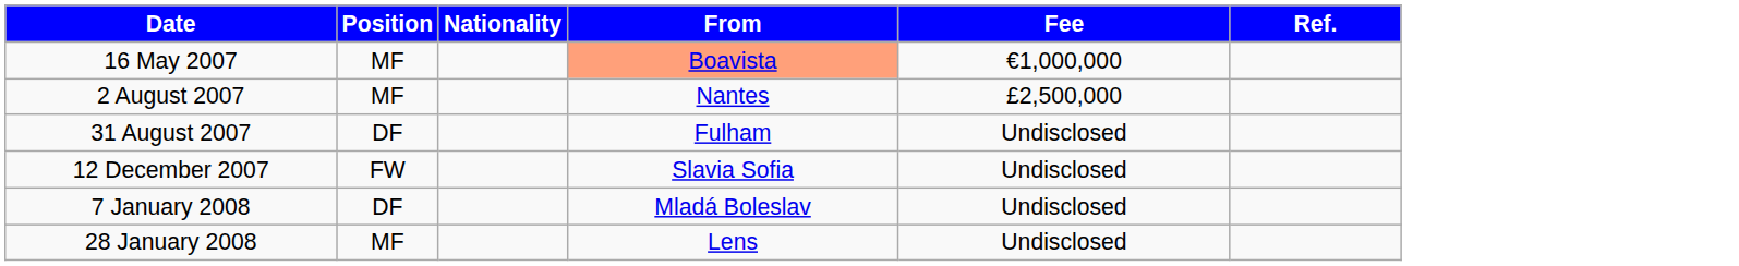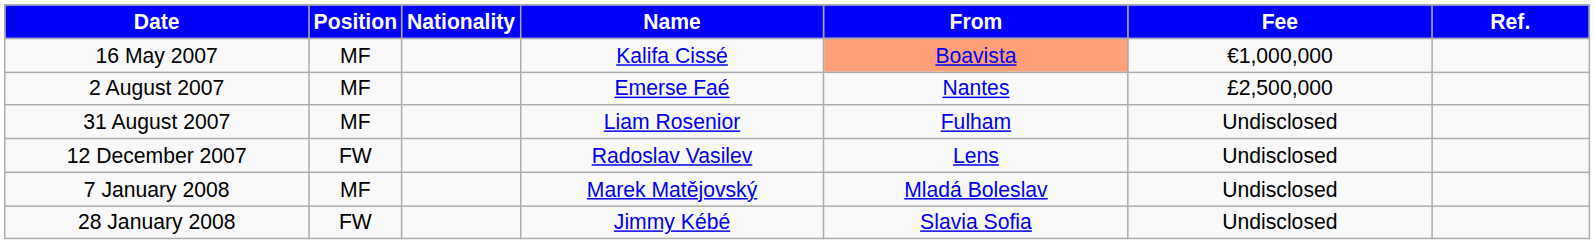 <table class="wikitable"  style="text-align:center; font-size:90%; ">
 <tr>
 <th style="background:#00f; color:white; width:200px;">Date</th>
 <th style="background:#00f; color:white; width:50px;">Position</th>
 <th style="background:#00f; color:white; width:50px;">Nationality</th>
+<th style="background:#00f; color:white; width:200px;">Name</th>
 <th style="background:#00f; color:white; width:200px;">From</th>
 <th style="background:#00f; color:white; width:200px;">Fee</th>
 <th style="background:#00f; color:white; width:100px;">Ref.</th>
 </tr>
 <tr>
 <td>16 May 2007</td>
 <td>MF</td>
 <td></td>
+<td><a href='#'>Kalifa Cissé</a></td>
 <td style="background: lightsalmon;"><a href='#'>Boavista</a></td>
 <td>€1,000,000</td>
 <td></td>
 </tr>
 <tr>
 <td>2 August 2007</td>
 <td>MF</td>
 <td></td>
+<td><a href='#'>Emerse Faé</a></td>
 <td><a href='#'>Nantes</a></td>
 <td>£2,500,000</td>
 <td></td>
 </tr>
 <tr>
 <td>31 August 2007</td>
-<td>DF</td>
+<td>MF</td>
 <td></td>
+<td><a href='#'>Liam Rosenior</a></td>
 <td><a href='#'>Fulham</a></td>
 <td>Undisclosed</td>
 <td></td>
 </tr>
 <tr>
 <td>12 December 2007</td>
 <td>FW</td>
 <td></td>
-<td><a href='#'>Slavia Sofia</a></td>
+<td><a href='#'>Radoslav Vasilev</a></td>
+<td><a href='#'>Lens</a></td>
 <td>Undisclosed</td>
 <td></td>
 </tr>
 <tr>
 <td>7 January 2008</td>
-<td>DF</td>
+<td>MF</td>
 <td></td>
+<td><a href='#'>Marek Matějovský</a></td>
 <td><a href='#'>Mladá Boleslav</a></td>
 <td>Undisclosed</td>
 <td></td>
 </tr>
 <tr>
 <td>28 January 2008</td>
-<td>MF</td>
+<td>FW</td>
 <td></td>
-<td><a href='#'>Lens</a></td>
+<td><a href='#'>Jimmy Kébé</a></td>
+<td><a href='#'>Slavia Sofia</a></td>
 <td>Undisclosed</td>
 <td></td>
 </tr>
 </table>
